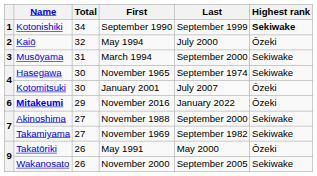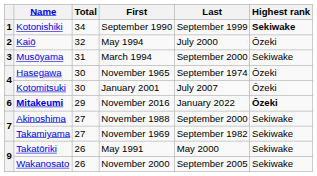 <table class="wikitable">
 <tr>
 <th></th>
 <th><a href='#'>Name</a></th>
 <th>Total</th>
 <th>First</th>
 <th>Last</th>
 <th>Highest rank</th>
 </tr>
 <tr>
 <th>1</th>
 <td><a href='#'>Kotonishiki</a></td>
 <td>34</td>
 <td>September 1990</td>
 <td>September 1999</td>
 <td><strong>Sekiwake</strong></td>
 </tr>
 <tr>
 <th>2</th>
 <td><a href='#'>Kaiō</a></td>
 <td>32</td>
 <td>May 1994</td>
 <td>July 2000</td>
 <td>Ōzeki</td>
 </tr>
 <tr>
 <th>3</th>
 <td><a href='#'>Musōyama</a></td>
 <td>31</td>
 <td>March 1994</td>
 <td>September 2000</td>
 <td>Sekiwake</td>
 </tr>
 <tr>
 <th rowspan=2>4</th>
 <td><a href='#'>Hasegawa</a></td>
 <td>30</td>
 <td>November 1965</td>
 <td>September 1974</td>
-<td>Sekiwake</td>
+<td>Ōzeki</td>
 </tr>
 <tr>
 <td><a href='#'>Kotomitsuki</a></td>
 <td>30</td>
 <td>January 2001</td>
 <td>July 2007</td>
 <td>Ōzeki</td>
 </tr>
 <tr>
 <th>6</th>
 <td><strong><a href='#'>Mitakeumi</a></strong></td>
 <td>29</td>
 <td>November 2016</td>
 <td>January 2022</td>
-<td>Ōzeki</td>
+<td><strong>Ōzeki</strong></td>
 </tr>
 <tr>
 <th rowspan=2>7</th>
 <td><a href='#'>Akinoshima</a></td>
 <td>27</td>
 <td>November 1988</td>
 <td>September 2000</td>
 <td>Sekiwake</td>
 </tr>
 <tr>
 <td><a href='#'>Takamiyama</a></td>
 <td>27</td>
 <td>November 1969</td>
 <td>September 1982</td>
 <td>Sekiwake</td>
 </tr>
 <tr>
 <th rowspan=2>9</th>
 <td><a href='#'>Takatōriki</a></td>
 <td>26</td>
 <td>May 1991</td>
 <td>May 2000</td>
-<td>Ōzeki</td>
+<td>Sekiwake</td>
 </tr>
 <tr>
 <td><a href='#'>Wakanosato</a></td>
 <td>26</td>
 <td>November 2000</td>
 <td>September 2005</td>
 <td>Sekiwake</td>
 </tr>
 </table>
